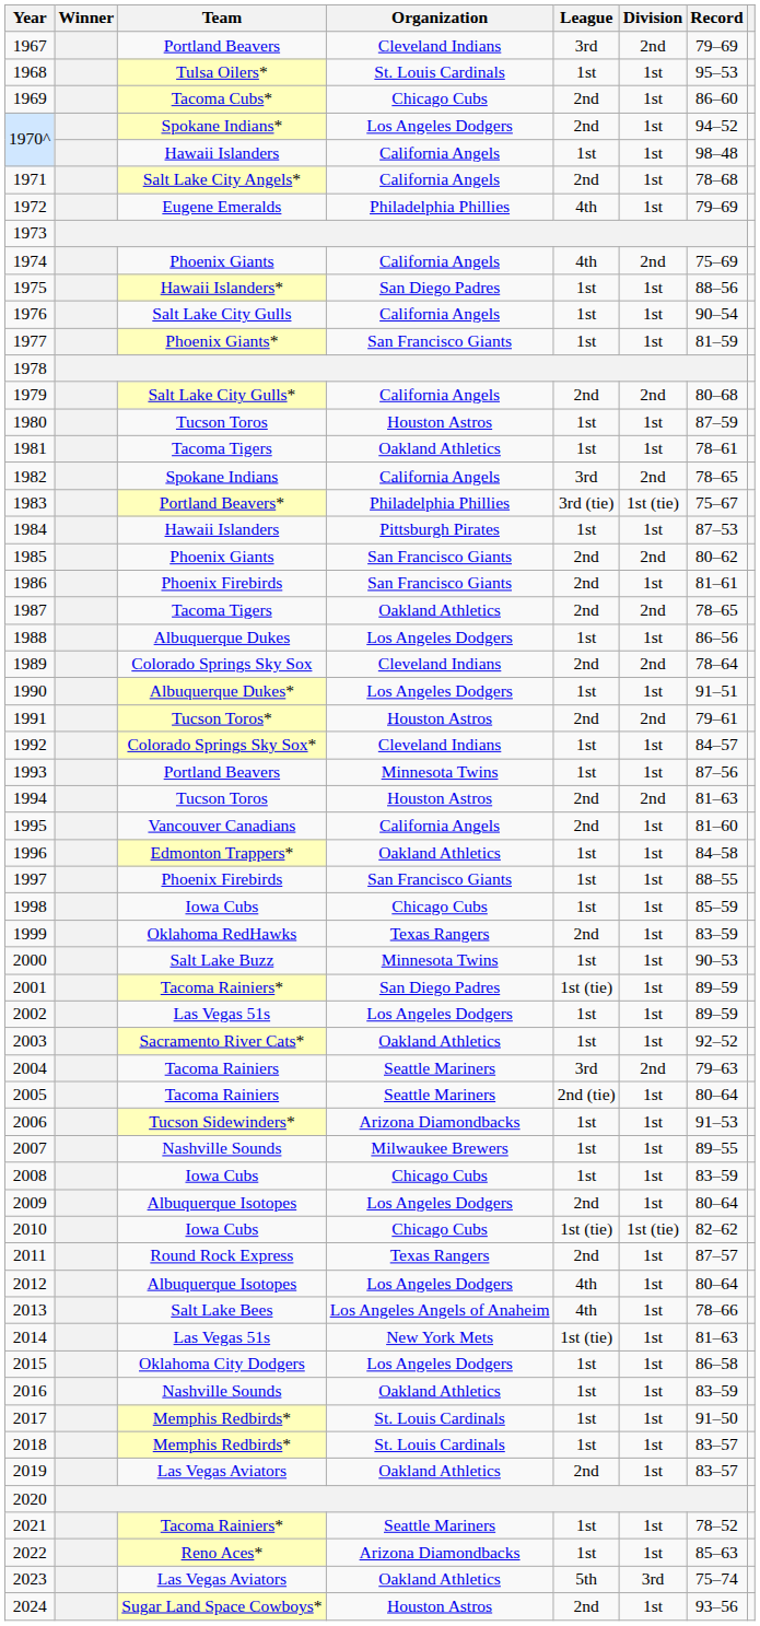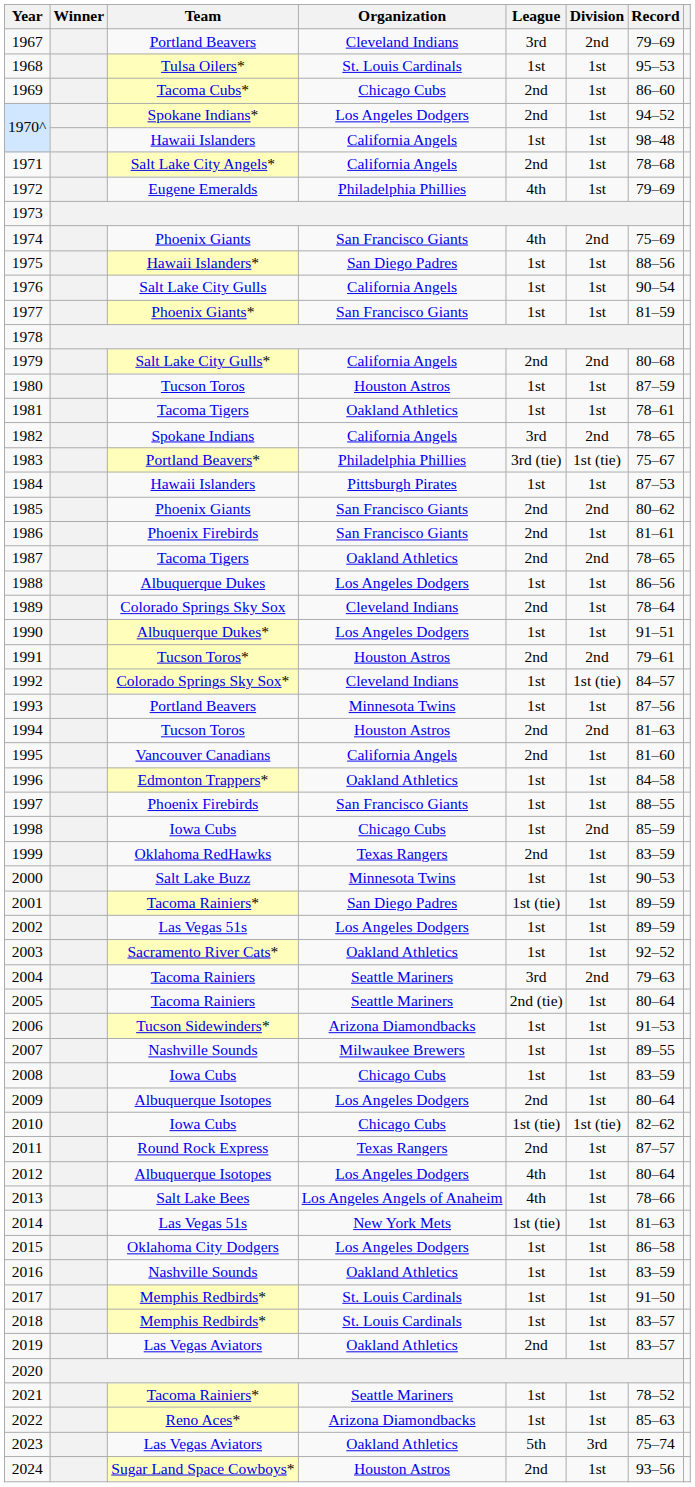 <table class="wikitable sortable plainrowheaders" style="text-align:center">
 <tr>
 <th scope="col">Year</th>
 <th scope="col">Winner</th>
 <th scope="col">Team</th>
 <th scope="col">Organization</th>
 <th scope="col">League</th>
 <th scope="col">Division</th>
 <th scope="col">Record</th>
 <th scope="col" class="unsortable"></th>
 </tr>
 <tr>
 <td>1967</td>
 <th scope="row" style="text-align:center"></th>
 <td><a href='#'>Portland Beavers</a></td>
 <td><a href='#'>Cleveland Indians</a></td>
 <td>3rd</td>
 <td>2nd</td>
 <td>79–69</td>
 <td></td>
 </tr>
 <tr>
 <td>1968</td>
 <th scope="row" style="text-align:center"></th>
 <td style="background-color:#FFFFBB;"><a href='#'>Tulsa Oilers</a>*</td>
 <td><a href='#'>St. Louis Cardinals</a></td>
 <td>1st</td>
 <td>1st</td>
 <td>95–53</td>
 <td></td>
 </tr>
 <tr>
 <td>1969</td>
 <th scope="row" style="text-align:center"></th>
 <td style="background-color:#FFFFBB;"><a href='#'>Tacoma Cubs</a>*</td>
 <td><a href='#'>Chicago Cubs</a></td>
 <td>2nd</td>
 <td>1st</td>
 <td>86–60</td>
 <td></td>
 </tr>
 <tr>
 <td style="background-color:#D0E7FF;" rowspan="2">1970^</td>
 <th scope="row" style="text-align:center"></th>
 <td style="background-color:#FFFFBB;"><a href='#'>Spokane Indians</a>*</td>
 <td><a href='#'>Los Angeles Dodgers</a></td>
 <td>2nd</td>
 <td>1st</td>
 <td>94–52</td>
 <td></td>
 </tr>
 <tr>
 <th scope="row" style="text-align:center"></th>
 <td><a href='#'>Hawaii Islanders</a></td>
 <td><a href='#'>California Angels</a></td>
 <td>1st</td>
 <td>1st</td>
 <td>98–48</td>
 <td></td>
 </tr>
 <tr>
 <td>1971</td>
 <th scope="row" style="text-align:center"></th>
 <td style="background-color:#FFFFBB;"><a href='#'>Salt Lake City Angels</a>*</td>
 <td><a href='#'>California Angels</a></td>
 <td>2nd</td>
 <td>1st</td>
 <td>78–68</td>
 <td></td>
 </tr>
 <tr>
 <td>1972</td>
 <th scope="row" style="text-align:center"></th>
 <td><a href='#'>Eugene Emeralds</a></td>
 <td><a href='#'>Philadelphia Phillies</a></td>
 <td>4th</td>
 <td>1st</td>
 <td>79–69</td>
 <td></td>
 </tr>
 <tr>
 <td>1973</td>
 <th scope="row" style="text-align:center" colspan="6"></th>
 <td></td>
 </tr>
 <tr>
 <td>1974</td>
 <th scope="row" style="text-align:center"> </th>
 <td><a href='#'>Phoenix Giants</a></td>
-<td><a href='#'>California Angels</a></td>
+<td><a href='#'>San Francisco Giants</a></td>
 <td>4th</td>
 <td>2nd</td>
 <td>75–69</td>
 <td></td>
 </tr>
 <tr>
 <td>1975</td>
 <th scope="row" style="text-align:center"></th>
 <td style="background-color:#FFFFBB;"><a href='#'>Hawaii Islanders</a>*</td>
 <td><a href='#'>San Diego Padres</a></td>
 <td>1st</td>
 <td>1st</td>
 <td>88–56</td>
 <td></td>
 </tr>
 <tr>
 <td>1976</td>
 <th scope="row" style="text-align:center"> </th>
 <td><a href='#'>Salt Lake City Gulls</a></td>
 <td><a href='#'>California Angels</a></td>
 <td>1st</td>
 <td>1st</td>
 <td>90–54</td>
 <td></td>
 </tr>
 <tr>
 <td>1977</td>
 <th scope="row" style="text-align:center"> </th>
 <td style="background-color:#FFFFBB;"><a href='#'>Phoenix Giants</a>*</td>
 <td><a href='#'>San Francisco Giants</a></td>
 <td>1st</td>
 <td>1st</td>
 <td>81–59</td>
 <td></td>
 </tr>
 <tr>
 <td>1978</td>
 <th scope="row" style="text-align:center" colspan="6"></th>
 <td></td>
 </tr>
 <tr>
 <td>1979</td>
 <th scope="row" style="text-align:center"> </th>
 <td style="background-color:#FFFFBB;"><a href='#'>Salt Lake City Gulls</a>*</td>
 <td><a href='#'>California Angels</a></td>
 <td>2nd</td>
 <td>2nd</td>
 <td>80–68</td>
 <td></td>
 </tr>
 <tr>
 <td>1980</td>
 <th scope="row" style="text-align:center"></th>
 <td><a href='#'>Tucson Toros</a></td>
 <td><a href='#'>Houston Astros</a></td>
 <td>1st</td>
 <td>1st</td>
 <td>87–59</td>
 <td></td>
 </tr>
 <tr>
 <td>1981</td>
 <th scope="row" style="text-align:center"></th>
 <td><a href='#'>Tacoma Tigers</a></td>
 <td><a href='#'>Oakland Athletics</a></td>
 <td>1st</td>
 <td>1st</td>
 <td>78–61</td>
 <td></td>
 </tr>
 <tr>
 <td>1982</td>
 <th scope="row" style="text-align:center"></th>
 <td><a href='#'>Spokane Indians</a></td>
 <td><a href='#'>California Angels</a></td>
 <td>3rd</td>
 <td>2nd</td>
 <td>78–65</td>
 <td></td>
 </tr>
 <tr>
 <td>1983</td>
 <th scope="row" style="text-align:center"></th>
 <td style="background-color:#FFFFBB;"><a href='#'>Portland Beavers</a>*</td>
 <td><a href='#'>Philadelphia Phillies</a></td>
 <td>3rd (tie)</td>
 <td>1st (tie)</td>
 <td>75–67</td>
 <td></td>
 </tr>
 <tr>
 <td>1984</td>
 <th scope="row" style="text-align:center"></th>
 <td><a href='#'>Hawaii Islanders</a></td>
 <td><a href='#'>Pittsburgh Pirates</a></td>
 <td>1st</td>
 <td>1st</td>
 <td>87–53</td>
 <td></td>
 </tr>
 <tr>
 <td>1985</td>
 <th scope="row" style="text-align:center"> </th>
 <td><a href='#'>Phoenix Giants</a></td>
 <td><a href='#'>San Francisco Giants</a></td>
 <td>2nd</td>
 <td>2nd</td>
 <td>80–62</td>
 <td></td>
 </tr>
 <tr>
 <td>1986</td>
 <th scope="row" style="text-align:center"> </th>
 <td><a href='#'>Phoenix Firebirds</a></td>
 <td><a href='#'>San Francisco Giants</a></td>
 <td>2nd</td>
 <td>1st</td>
 <td>81–61</td>
 <td></td>
 </tr>
 <tr>
 <td>1987</td>
 <th scope="row" style="text-align:center"></th>
 <td><a href='#'>Tacoma Tigers</a></td>
 <td><a href='#'>Oakland Athletics</a></td>
 <td>2nd</td>
 <td>2nd</td>
 <td>78–65</td>
 <td></td>
 </tr>
 <tr>
 <td>1988</td>
 <th scope="row" style="text-align:center"></th>
 <td><a href='#'>Albuquerque Dukes</a></td>
 <td><a href='#'>Los Angeles Dodgers</a></td>
 <td>1st</td>
 <td>1st</td>
 <td>86–56</td>
 <td></td>
 </tr>
 <tr>
 <td>1989</td>
 <th scope="row" style="text-align:center"></th>
 <td><a href='#'>Colorado Springs Sky Sox</a></td>
 <td><a href='#'>Cleveland Indians</a></td>
 <td>2nd</td>
-<td>2nd</td>
+<td>1st</td>
 <td>78–64</td>
 <td></td>
 </tr>
 <tr>
 <td>1990</td>
 <th scope="row" style="text-align:center"></th>
 <td style="background-color:#FFFFBB;"><a href='#'>Albuquerque Dukes</a>*</td>
 <td><a href='#'>Los Angeles Dodgers</a></td>
 <td>1st</td>
 <td>1st</td>
 <td>91–51</td>
 <td></td>
 </tr>
 <tr>
 <td>1991</td>
 <th scope="row" style="text-align:center"></th>
 <td style="background-color:#FFFFBB;"><a href='#'>Tucson Toros</a>*</td>
 <td><a href='#'>Houston Astros</a></td>
 <td>2nd</td>
 <td>2nd</td>
 <td>79–61</td>
 <td></td>
 </tr>
 <tr>
 <td>1992</td>
 <th scope="row" style="text-align:center"></th>
 <td style="background-color:#FFFFBB;"><a href='#'>Colorado Springs Sky Sox</a>*</td>
 <td><a href='#'>Cleveland Indians</a></td>
 <td>1st</td>
-<td>1st</td>
+<td>1st (tie)</td>
 <td>84–57</td>
 <td></td>
 </tr>
 <tr>
 <td>1993</td>
 <th scope="row" style="text-align:center"></th>
 <td><a href='#'>Portland Beavers</a></td>
 <td><a href='#'>Minnesota Twins</a></td>
 <td>1st</td>
 <td>1st</td>
 <td>87–56</td>
 <td></td>
 </tr>
 <tr>
 <td>1994</td>
 <th scope="row" style="text-align:center"></th>
 <td><a href='#'>Tucson Toros</a></td>
 <td><a href='#'>Houston Astros</a></td>
 <td>2nd</td>
 <td>2nd</td>
 <td>81–63</td>
 <td></td>
 </tr>
 <tr>
 <td>1995</td>
 <th scope="row" style="text-align:center"></th>
 <td><a href='#'>Vancouver Canadians</a></td>
 <td><a href='#'>California Angels</a></td>
 <td>2nd</td>
 <td>1st</td>
 <td>81–60</td>
 <td></td>
 </tr>
 <tr>
 <td>1996</td>
 <th scope="row" style="text-align:center"></th>
 <td style="background-color:#FFFFBB;"><a href='#'>Edmonton Trappers</a>*</td>
 <td><a href='#'>Oakland Athletics</a></td>
 <td>1st</td>
 <td>1st</td>
 <td>84–58</td>
 <td></td>
 </tr>
 <tr>
 <td>1997</td>
 <th scope="row" style="text-align:center"></th>
 <td><a href='#'>Phoenix Firebirds</a></td>
 <td><a href='#'>San Francisco Giants</a></td>
 <td>1st</td>
 <td>1st</td>
 <td>88–55</td>
 <td></td>
 </tr>
 <tr>
 <td>1998</td>
 <th scope="row" style="text-align:center"></th>
 <td><a href='#'>Iowa Cubs</a></td>
 <td><a href='#'>Chicago Cubs</a></td>
 <td>1st</td>
-<td>1st</td>
+<td>2nd</td>
 <td>85–59</td>
 <td></td>
 </tr>
 <tr>
 <td>1999</td>
 <th scope="row" style="text-align:center"></th>
 <td><a href='#'>Oklahoma RedHawks</a></td>
 <td><a href='#'>Texas Rangers</a></td>
 <td>2nd</td>
 <td>1st</td>
 <td>83–59</td>
 <td></td>
 </tr>
 <tr>
 <td>2000</td>
 <th scope="row" style="text-align:center"></th>
 <td><a href='#'>Salt Lake Buzz</a></td>
 <td><a href='#'>Minnesota Twins</a></td>
 <td>1st</td>
 <td>1st</td>
 <td>90–53</td>
 <td></td>
 </tr>
 <tr>
 <td>2001</td>
 <th scope="row" style="text-align:center"> </th>
 <td style="background-color:#FFFFBB;"><a href='#'>Tacoma Rainiers</a>*</td>
 <td><a href='#'>San Diego Padres</a></td>
 <td>1st (tie)</td>
 <td>1st</td>
 <td>89–59</td>
 <td></td>
 </tr>
 <tr>
 <td>2002</td>
 <th scope="row" style="text-align:center"></th>
 <td><a href='#'>Las Vegas 51s</a></td>
 <td><a href='#'>Los Angeles Dodgers</a></td>
 <td>1st</td>
 <td>1st</td>
 <td>89–59</td>
 <td></td>
 </tr>
 <tr>
 <td>2003</td>
 <th scope="row" style="text-align:center"></th>
 <td style="background-color:#FFFFBB;"><a href='#'>Sacramento River Cats</a>*</td>
 <td><a href='#'>Oakland Athletics</a></td>
 <td>1st</td>
 <td>1st</td>
 <td>92–52</td>
 <td></td>
 </tr>
 <tr>
 <td>2004</td>
 <th scope="row" style="text-align:center"> </th>
 <td><a href='#'>Tacoma Rainiers</a></td>
 <td><a href='#'>Seattle Mariners</a></td>
 <td>3rd</td>
 <td>2nd</td>
 <td>79–63</td>
 <td></td>
 </tr>
 <tr>
 <td>2005</td>
 <th scope="row" style="text-align:center"> </th>
 <td><a href='#'>Tacoma Rainiers</a></td>
 <td><a href='#'>Seattle Mariners</a></td>
 <td>2nd (tie)</td>
 <td>1st</td>
 <td>80–64</td>
 <td></td>
 </tr>
 <tr>
 <td>2006</td>
 <th scope="row" style="text-align:center"></th>
 <td style="background-color:#FFFFBB;"><a href='#'>Tucson Sidewinders</a>*</td>
 <td><a href='#'>Arizona Diamondbacks</a></td>
 <td>1st</td>
 <td>1st</td>
 <td>91–53</td>
 <td></td>
 </tr>
 <tr>
 <td>2007</td>
 <th scope="row" style="text-align:center"></th>
 <td><a href='#'>Nashville Sounds</a></td>
 <td><a href='#'>Milwaukee Brewers</a></td>
 <td>1st</td>
 <td>1st</td>
 <td>89–55</td>
 <td></td>
 </tr>
 <tr>
 <td>2008</td>
 <th scope="row" style="text-align:center"></th>
 <td><a href='#'>Iowa Cubs</a></td>
 <td><a href='#'>Chicago Cubs</a></td>
 <td>1st</td>
 <td>1st</td>
 <td>83–59</td>
 <td></td>
 </tr>
 <tr>
 <td>2009</td>
 <th scope="row" style="text-align:center"></th>
 <td><a href='#'>Albuquerque Isotopes</a></td>
 <td><a href='#'>Los Angeles Dodgers</a></td>
 <td>2nd</td>
 <td>1st</td>
 <td>80–64</td>
 <td></td>
 </tr>
 <tr>
 <td>2010</td>
 <th scope="row" style="text-align:center"></th>
 <td><a href='#'>Iowa Cubs</a></td>
 <td><a href='#'>Chicago Cubs</a></td>
 <td>1st (tie)</td>
 <td>1st (tie)</td>
 <td>82–62</td>
 <td></td>
 </tr>
 <tr>
 <td>2011</td>
 <th scope="row" style="text-align:center"></th>
 <td><a href='#'>Round Rock Express</a></td>
 <td><a href='#'>Texas Rangers</a></td>
 <td>2nd</td>
 <td>1st</td>
 <td>87–57</td>
 <td></td>
 </tr>
 <tr>
 <td>2012</td>
 <th scope="row" style="text-align:center"></th>
 <td><a href='#'>Albuquerque Isotopes</a></td>
 <td><a href='#'>Los Angeles Dodgers</a></td>
 <td>4th</td>
 <td>1st</td>
 <td>80–64</td>
 <td></td>
 </tr>
 <tr>
 <td>2013</td>
 <th scope="row" style="text-align:center"></th>
 <td><a href='#'>Salt Lake Bees</a></td>
 <td><a href='#'>Los Angeles Angels of Anaheim</a></td>
 <td>4th</td>
 <td>1st</td>
 <td>78–66</td>
 <td></td>
 </tr>
 <tr>
 <td>2014</td>
 <th scope="row" style="text-align:center"></th>
 <td><a href='#'>Las Vegas 51s</a></td>
 <td><a href='#'>New York Mets</a></td>
 <td>1st (tie)</td>
 <td>1st</td>
 <td>81–63</td>
 <td></td>
 </tr>
 <tr>
 <td>2015</td>
 <th scope="row" style="text-align:center"></th>
 <td><a href='#'>Oklahoma City Dodgers</a></td>
 <td><a href='#'>Los Angeles Dodgers</a></td>
 <td>1st</td>
 <td>1st</td>
 <td>86–58</td>
 <td></td>
 </tr>
 <tr>
 <td>2016</td>
 <th scope="row" style="text-align:center"></th>
 <td><a href='#'>Nashville Sounds</a></td>
 <td><a href='#'>Oakland Athletics</a></td>
 <td>1st</td>
 <td>1st</td>
 <td>83–59</td>
 <td></td>
 </tr>
 <tr>
 <td>2017</td>
 <th scope="row" style="text-align:center"> </th>
 <td style="background-color:#FFFFBB;"><a href='#'>Memphis Redbirds</a>*</td>
 <td><a href='#'>St. Louis Cardinals</a></td>
 <td>1st</td>
 <td>1st</td>
 <td>91–50</td>
 <td></td>
 </tr>
 <tr>
 <td>2018</td>
 <th scope="row" style="text-align:center"> </th>
 <td style="background-color:#FFFFBB;"><a href='#'>Memphis Redbirds</a>*</td>
 <td><a href='#'>St. Louis Cardinals</a></td>
 <td>1st</td>
 <td>1st</td>
 <td>83–57</td>
 <td></td>
 </tr>
 <tr>
 <td>2019</td>
 <th scope="row" style="text-align:center"> </th>
 <td><a href='#'>Las Vegas Aviators</a></td>
 <td><a href='#'>Oakland Athletics</a></td>
 <td>2nd</td>
 <td>1st</td>
 <td>83–57</td>
 <td></td>
 </tr>
 <tr>
 <td>2020</td>
 <th scope="row" style="text-align:center" colspan="6"></th>
 <td></td>
 </tr>
 <tr>
 <td>2021</td>
 <th scope="row" style="text-align:center"></th>
 <td style="background-color:#FFFFBB;"><a href='#'>Tacoma Rainiers</a>*</td>
 <td><a href='#'>Seattle Mariners</a></td>
 <td>1st</td>
 <td>1st</td>
 <td>78–52</td>
 <td></td>
 </tr>
 <tr>
 <td>2022</td>
 <th scope="row" style="text-align:center"></th>
 <td style="background-color:#FFFFBB;"><a href='#'>Reno Aces</a>*</td>
 <td><a href='#'>Arizona Diamondbacks</a></td>
 <td>1st</td>
 <td>1st</td>
 <td>85–63</td>
 <td></td>
 </tr>
 <tr>
 <td>2023</td>
 <th scope="row" style="text-align:center"> </th>
 <td><a href='#'>Las Vegas Aviators</a></td>
 <td><a href='#'>Oakland Athletics</a></td>
 <td>5th</td>
 <td>3rd</td>
 <td>75–74</td>
 <td></td>
 </tr>
 <tr>
 <td>2024</td>
 <th scope="row" style="text-align:center"></th>
 <td style="background-color:#FFFFBB;"><a href='#'>Sugar Land Space Cowboys</a>*</td>
 <td><a href='#'>Houston Astros</a></td>
 <td>2nd</td>
 <td>1st</td>
 <td>93–56</td>
 <td></td>
 </tr>
 </table>
